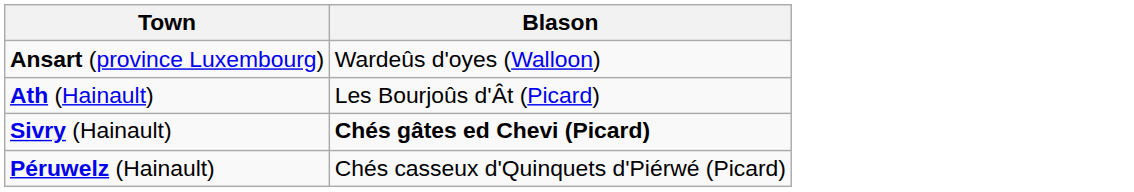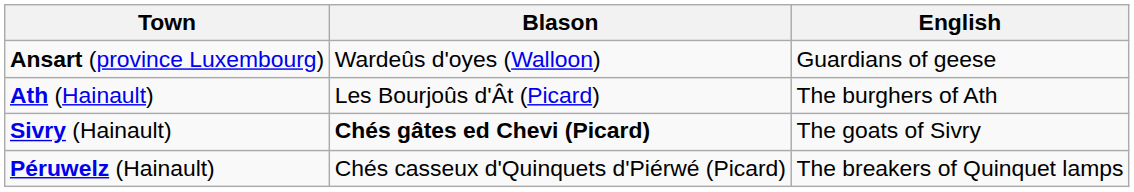 <table class="wikitable">
 <tr>
 <th>Town</th>
 <th>Blason</th>
+<th>English</th>
 </tr>
 <tr>
 <td><strong>Ansart</strong> (<a href='#'>province Luxembourg</a>)</td>
 <td>Wardeûs d'oyes (<a href='#'>Walloon</a>)</td>
+<td>Guardians of geese</td>
 </tr>
 <tr>
 <td><strong><a href='#'>Ath</a></strong> (<a href='#'>Hainault</a>)</td>
 <td>Les Bourjoûs d'Ât (<a href='#'>Picard</a>)</td>
+<td>The burghers of Ath</td>
 </tr>
 <tr>
 <td><strong><a href='#'>Sivry</a></strong> (Hainault)</td>
 <td><strong>Chés gâtes ed Chevi (Picard)</strong></td>
+<td>The goats of Sivry</td>
 </tr>
 <tr>
 <td><strong><a href='#'>Péruwelz</a></strong> (Hainault)</td>
 <td>Chés casseux d'Quinquets d'Piérwé (Picard)</td>
+<td>The breakers of Quinquet lamps</td>
 </tr>
 </table>
